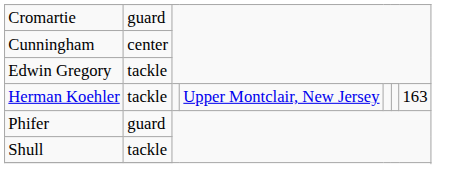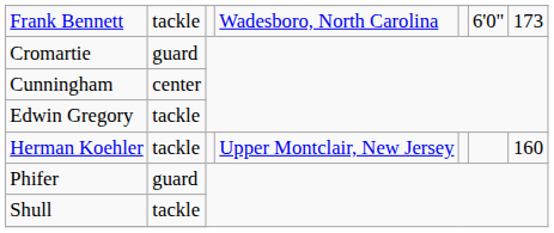 <table class="wikitable">
 <tr>
+</tr>
+<tr>
+<td><a href='#'>Frank Bennett</a></td>
+<td>tackle</td>
+<td></td>
+<td><a href='#'>Wadesboro, North Carolina</a></td>
+<td></td>
+<td>6'0"</td>
+<td>173</td>
 </tr>
 <tr>
 <td>Cromartie</td>
 <td>guard</td>
 </tr>
 <tr>
 <td>Cunningham</td>
 <td>center</td>
 </tr>
 <tr>
 <td>Edwin Gregory</td>
 <td>tackle</td>
 </tr>
 <tr>
 <td><a href='#'>Herman Koehler</a></td>
 <td>tackle</td>
 <td></td>
 <td><a href='#'>Upper Montclair, New Jersey</a></td>
 <td></td>
 <td></td>
-<td>163</td>
+<td>160</td>
 </tr>
 <tr>
 <td>Phifer</td>
 <td>guard</td>
 </tr>
 <tr>
 <td>Shull</td>
 <td>tackle</td>
 </tr>
 <tr>
 </tr>
 </table>
